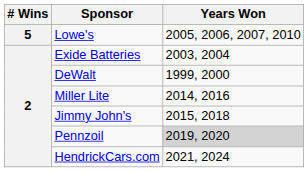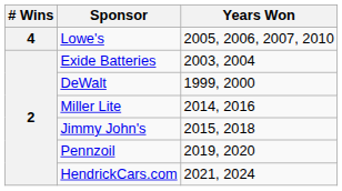 <table class="wikitable" style="font-size: 100%;">
 <tr>
 <th># Wins</th>
 <th>Sponsor</th>
 <th>Years Won</th>
 </tr>
 <tr>
-<th>5</th>
+<th>4</th>
 <td><a href='#'>Lowe's</a></td>
 <td>2005, 2006, 2007, 2010</td>
 </tr>
 <tr>
 <th rowspan="6">2</th>
 <td><a href='#'>Exide Batteries</a></td>
 <td>2003, 2004</td>
 </tr>
 <tr>
 <td><a href='#'>DeWalt</a></td>
 <td>1999, 2000</td>
 </tr>
 <tr>
 <td><a href='#'>Miller Lite</a></td>
 <td>2014, 2016</td>
 </tr>
 <tr>
 <td><a href='#'>Jimmy John's</a></td>
 <td>2015, 2018</td>
 </tr>
 <tr>
 <td><a href='#'>Pennzoil</a></td>
-<td style="background: lightgrey;">2019, 2020</td>
+<td>2019, 2020</td>
 </tr>
 <tr>
 <td><a href='#'>HendrickCars.com</a></td>
 <td>2021, 2024</td>
 </tr>
 </table>
